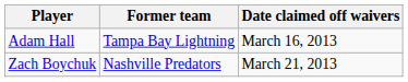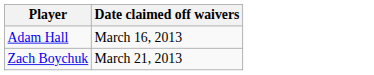 <table class="wikitable">
 <tr>
 <th>Player</th>
-<th>Former team</th>
 <th>Date claimed off waivers</th>
 </tr>
 <tr>
 <td><a href='#'>Adam Hall</a></td>
-<td><a href='#'>Tampa Bay Lightning</a></td>
 <td>March 16, 2013</td>
 </tr>
 <tr>
 <td><a href='#'>Zach Boychuk</a></td>
-<td><a href='#'>Nashville Predators</a></td>
 <td>March 21, 2013</td>
 </tr>
 </table>
